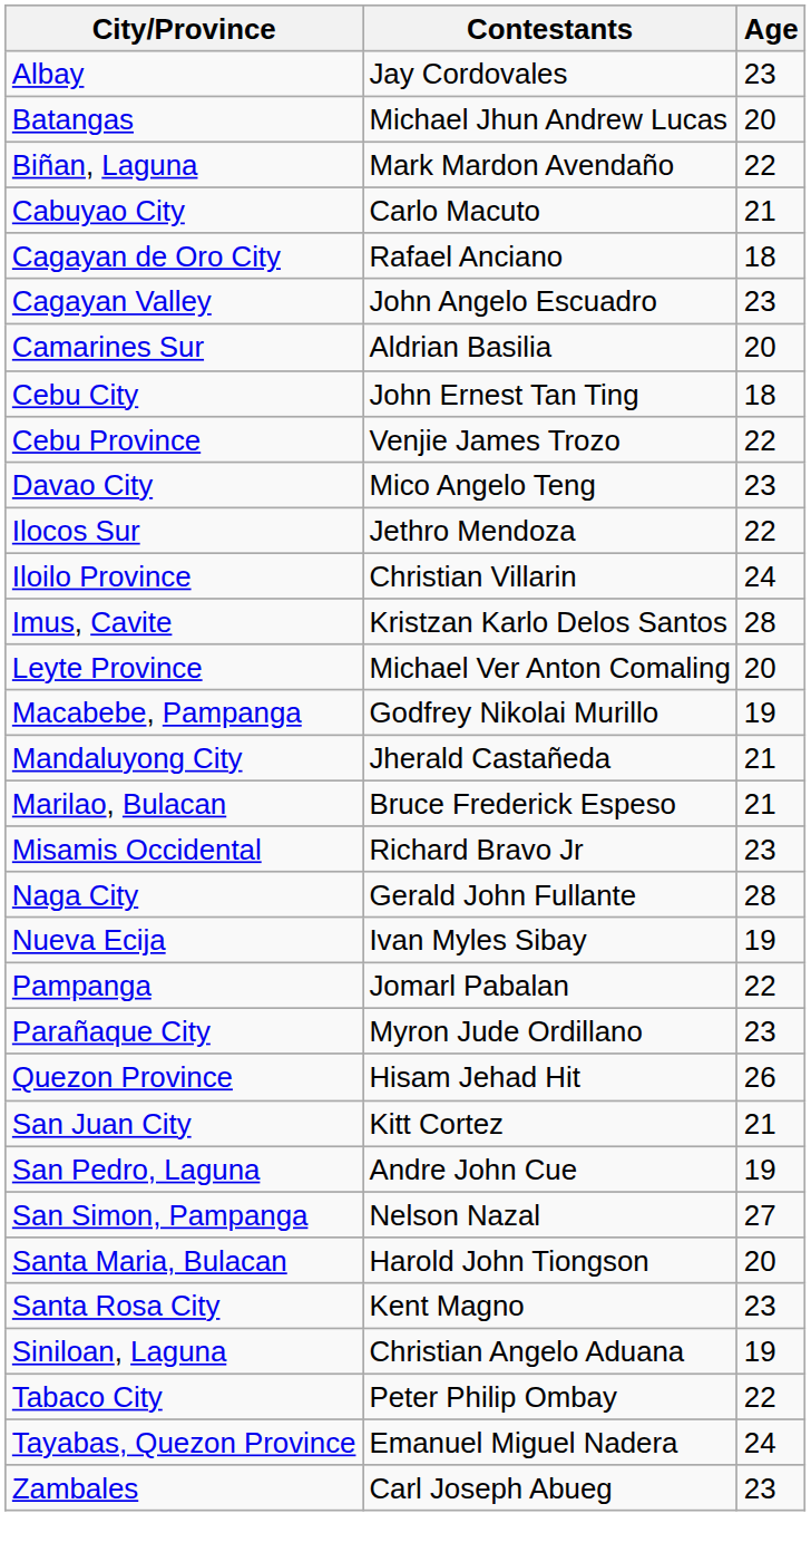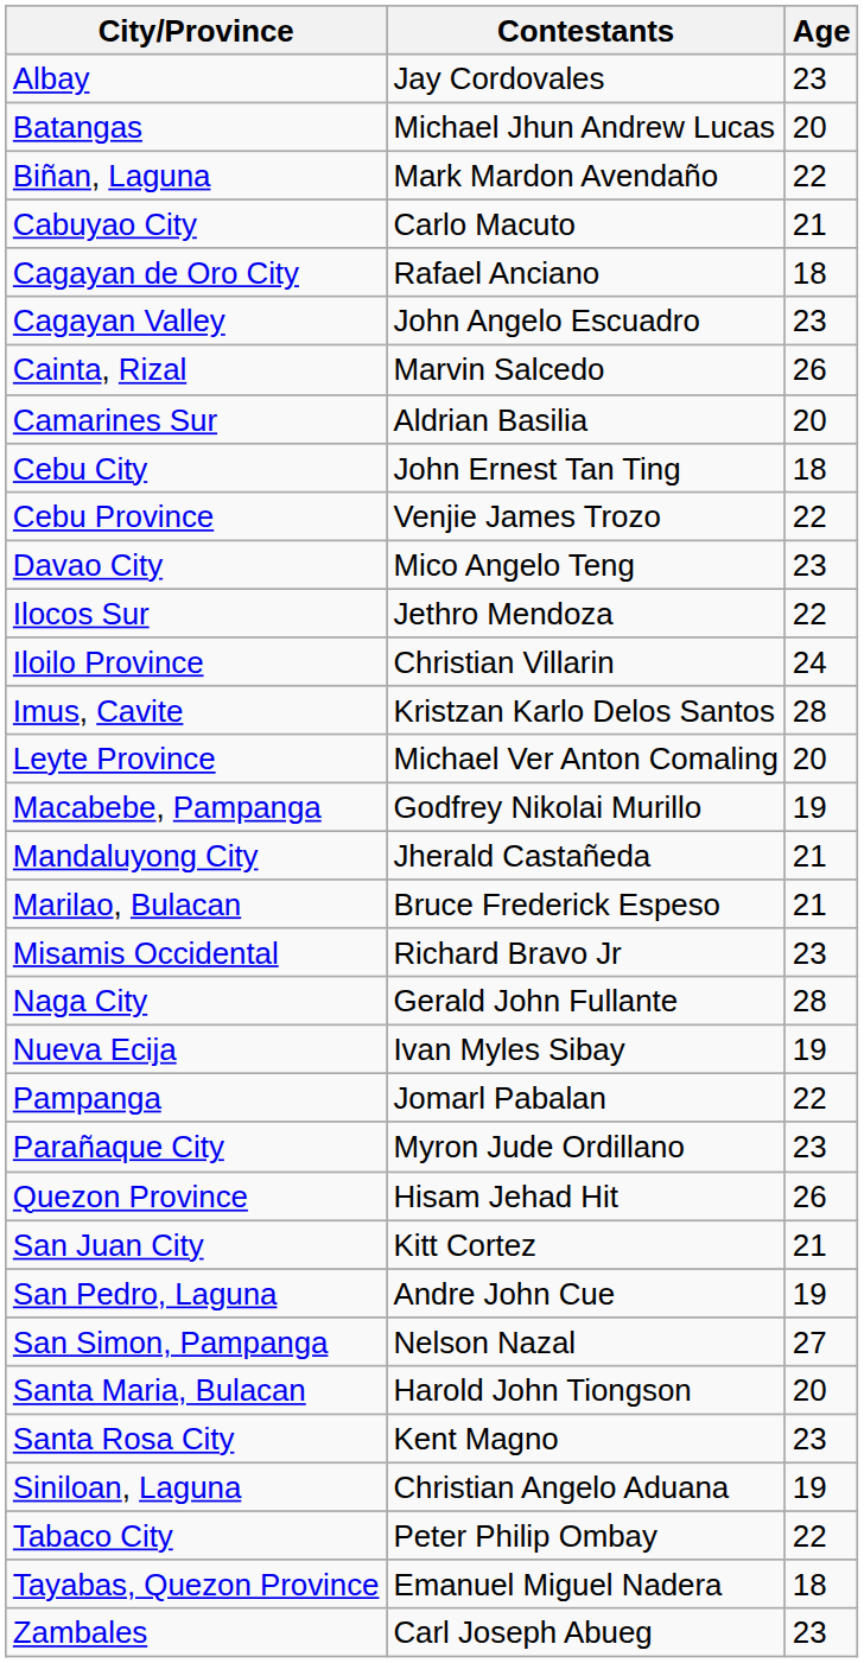 <table class="wikitable sortable" style="font-size: 95%;">
 <tr>
 <th>City/Province</th>
 <th>Contestants</th>
 <th>Age</th>
 </tr>
 <tr>
 <td><a href='#'>Albay</a></td>
 <td>Jay Cordovales</td>
 <td>23</td>
 </tr>
 <tr>
 <td><a href='#'>Batangas</a></td>
 <td>Michael Jhun Andrew Lucas</td>
 <td>20</td>
 </tr>
 <tr>
 <td><a href='#'>Biñan</a>, <a href='#'>Laguna</a></td>
 <td>Mark Mardon Avendaño</td>
 <td>22</td>
 </tr>
 <tr>
 <td><a href='#'>Cabuyao City</a></td>
 <td>Carlo Macuto</td>
 <td>21</td>
 </tr>
 <tr>
 <td><a href='#'>Cagayan de Oro City</a></td>
 <td>Rafael Anciano</td>
 <td>18</td>
 </tr>
 <tr>
 <td><a href='#'>Cagayan Valley</a></td>
 <td>John Angelo Escuadro</td>
 <td>23</td>
+</tr>
+<tr>
+<td><a href='#'>Cainta</a>, <a href='#'>Rizal</a></td>
+<td>Marvin Salcedo</td>
+<td>26</td>
 </tr>
 <tr>
 <td><a href='#'>Camarines Sur</a></td>
 <td>Aldrian Basilia</td>
 <td>20</td>
 </tr>
 <tr>
 <td><a href='#'>Cebu City</a></td>
 <td>John Ernest Tan Ting</td>
 <td>18</td>
 </tr>
 <tr>
 <td><a href='#'>Cebu Province</a></td>
 <td>Venjie James Trozo</td>
 <td>22</td>
 </tr>
 <tr>
 <td><a href='#'>Davao City</a></td>
 <td>Mico Angelo Teng</td>
 <td>23</td>
 </tr>
 <tr>
 <td><a href='#'>Ilocos Sur</a></td>
 <td>Jethro Mendoza</td>
 <td>22</td>
 </tr>
 <tr>
 <td><a href='#'>Iloilo Province</a></td>
 <td>Christian Villarin</td>
 <td>24</td>
 </tr>
 <tr>
 <td><a href='#'>Imus</a>, <a href='#'>Cavite</a></td>
 <td>Kristzan Karlo Delos Santos</td>
 <td>28</td>
 </tr>
 <tr>
 <td><a href='#'>Leyte Province</a></td>
 <td>Michael Ver Anton Comaling</td>
 <td>20</td>
 </tr>
 <tr>
 <td><a href='#'>Macabebe</a>, <a href='#'>Pampanga</a></td>
 <td>Godfrey Nikolai Murillo</td>
 <td>19</td>
 </tr>
 <tr>
 <td><a href='#'>Mandaluyong City</a></td>
 <td>Jherald Castañeda</td>
 <td>21</td>
 </tr>
 <tr>
 <td><a href='#'>Marilao</a>, <a href='#'>Bulacan</a></td>
 <td>Bruce Frederick Espeso</td>
 <td>21</td>
 </tr>
 <tr>
 <td><a href='#'>Misamis Occidental</a></td>
 <td>Richard Bravo Jr</td>
 <td>23</td>
 </tr>
 <tr>
 <td><a href='#'>Naga City</a></td>
 <td>Gerald John Fullante</td>
 <td>28</td>
 </tr>
 <tr>
 <td><a href='#'>Nueva Ecija</a></td>
 <td>Ivan Myles Sibay</td>
 <td>19</td>
 </tr>
 <tr>
 <td><a href='#'>Pampanga</a></td>
 <td>Jomarl Pabalan</td>
 <td>22</td>
 </tr>
 <tr>
 <td><a href='#'>Parañaque City</a></td>
 <td>Myron Jude Ordillano</td>
 <td>23</td>
 </tr>
 <tr>
 <td><a href='#'>Quezon Province</a></td>
 <td>Hisam Jehad Hit</td>
 <td>26</td>
 </tr>
 <tr>
 <td><a href='#'>San Juan City</a></td>
 <td>Kitt Cortez</td>
 <td>21</td>
 </tr>
 <tr>
 <td><a href='#'>San Pedro, Laguna</a></td>
 <td>Andre John Cue</td>
 <td>19</td>
 </tr>
 <tr>
 <td><a href='#'>San Simon, Pampanga</a></td>
 <td>Nelson Nazal</td>
 <td>27</td>
 </tr>
 <tr>
 <td><a href='#'>Santa Maria, Bulacan</a></td>
 <td>Harold John Tiongson</td>
 <td>20</td>
 </tr>
 <tr>
 <td><a href='#'>Santa Rosa City</a></td>
 <td>Kent Magno</td>
 <td>23</td>
 </tr>
 <tr>
 <td><a href='#'>Siniloan</a>, <a href='#'>Laguna</a></td>
 <td>Christian Angelo Aduana</td>
 <td>19</td>
 </tr>
 <tr>
 <td><a href='#'>Tabaco City</a></td>
 <td>Peter Philip Ombay</td>
 <td>22</td>
 </tr>
 <tr>
 <td><a href='#'>Tayabas, Quezon Province</a></td>
 <td>Emanuel Miguel Nadera</td>
-<td>24</td>
+<td>18</td>
 </tr>
 <tr>
 <td><a href='#'>Zambales</a></td>
 <td>Carl Joseph Abueg</td>
 <td>23</td>
 </tr>
 </table>
